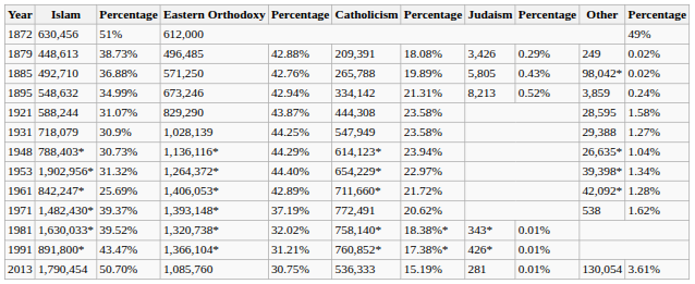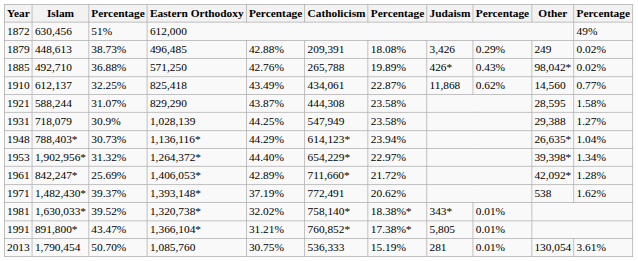 <table class="wikitable">
 <tr>
 <th>Year</th>
 <th>Islam</th>
 <th>Percentage</th>
 <th>Eastern Orthodoxy</th>
 <th>Percentage</th>
 <th>Catholicism</th>
 <th>Percentage</th>
 <th>Judaism</th>
 <th>Percentage</th>
 <th>Other</th>
 <th>Percentage</th>
 </tr>
 <tr>
 <td>1872</td>
 <td>630,456</td>
 <td>51%</td>
 <td colspan="7">612,000</td>
 <td>49%</td>
 </tr>
 <tr>
 <td>1879</td>
 <td>448,613 </td>
 <td>38.73% </td>
 <td>496,485</td>
 <td>42.88% </td>
 <td>209,391</td>
 <td>18.08% </td>
 <td>3,426</td>
 <td>0.29% </td>
 <td>249</td>
 <td>0.02%</td>
 </tr>
 <tr>
 <td>1885</td>
 <td>492,710 </td>
 <td>36.88% </td>
 <td>571,250 </td>
 <td>42.76% </td>
 <td>265,788 </td>
 <td>19.89% </td>
-<td>5,805 </td>
+<td>426* </td>
 <td>0.43% </td>
 <td>98,042* </td>
 <td>0.02%</td>
 </tr>
 <tr>
-<td>1895</td>
-<td>548,632 </td>
-<td>34.99% </td>
-<td>673,246 </td>
-<td>42.94% </td>
-<td>334,142 </td>
-<td>21.31% </td>
-<td>8,213 </td>
-<td>0.52% </td>
-<td>3,859 </td>
-<td>0.24% </td>
+<td>1910</td>
+<td>612,137 </td>
+<td>32.25% </td>
+<td>825,418 </td>
+<td>43.49% </td>
+<td>434,061 </td>
+<td>22.87% </td>
+<td>11,868 </td>
+<td>0.62% </td>
+<td>14,560 </td>
+<td>0.77% </td>
 </tr>
 <tr>
 <td>1921</td>
 <td>588,244 </td>
 <td>31.07% </td>
 <td>829,290 </td>
 <td>43.87% </td>
 <td>444,308 </td>
 <td>23.58% </td>
 <td colspan="2"></td>
 <td>28,595 </td>
 <td>1.58% </td>
 </tr>
 <tr>
 <td>1931</td>
 <td>718,079 </td>
 <td>30.9% </td>
 <td>1,028,139 </td>
 <td>44.25% </td>
 <td>547,949 </td>
 <td>23.58% </td>
 <td colspan="2"></td>
 <td>29,388 </td>
 <td>1.27% </td>
 </tr>
 <tr>
 <td>1948</td>
 <td>788,403* </td>
 <td>30.73% </td>
 <td>1,136,116* </td>
 <td>44.29% </td>
 <td>614,123* </td>
 <td>23.94% </td>
 <td colspan="2"></td>
 <td>26,635* </td>
 <td>1.04% </td>
 </tr>
 <tr>
 <td>1953</td>
 <td>1,902,956* </td>
 <td>31.32% </td>
 <td>1,264,372* </td>
 <td>44.40% </td>
 <td>654,229* </td>
 <td>22.97% </td>
 <td colspan="2"></td>
 <td>39,398* </td>
 <td>1.34% </td>
 </tr>
 <tr>
 <td>1961</td>
 <td>842,247* </td>
 <td>25.69% </td>
 <td>1,406,053* </td>
 <td>42.89% </td>
 <td>711,660* </td>
 <td>21.72% </td>
 <td colspan="2"></td>
 <td>42,092* </td>
 <td>1.28% </td>
 </tr>
 <tr>
 <td>1971</td>
 <td>1,482,430* </td>
 <td>39.37% </td>
 <td>1,393,148*  </td>
 <td>37.19% </td>
 <td>772,491 </td>
 <td>20.62% </td>
 <td colspan="2"></td>
 <td>538 </td>
 <td>1.62% </td>
 </tr>
 <tr>
 <td>1981</td>
 <td>1,630,033* </td>
 <td>39.52% </td>
 <td>1,320,738* </td>
 <td>32.02% </td>
 <td>758,140* </td>
 <td>18.38%* </td>
 <td>343* </td>
 <td>0.01% </td>
 <td colspan="2"></td>
 </tr>
 <tr>
 <td>1991</td>
 <td>891,800* </td>
 <td>43.47% </td>
 <td>1,366,104* </td>
 <td>31.21% </td>
 <td>760,852* </td>
 <td>17.38%* </td>
-<td>426* </td>
+<td>5,805 </td>
 <td>0.01%</td>
 <td colspan="2"></td>
 </tr>
 <tr>
 <td>2013</td>
 <td>1,790,454 </td>
 <td>50.70% </td>
 <td>1,085,760 </td>
 <td>30.75% </td>
 <td>536,333 </td>
 <td>15.19% </td>
 <td>281 </td>
 <td>0.01%</td>
 <td>130,054 </td>
 <td>3.61% </td>
 </tr>
 </table>
